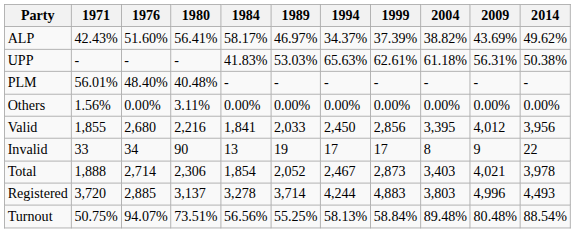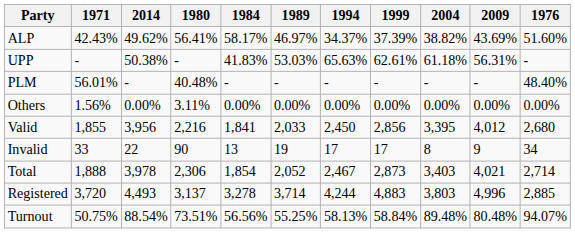 <table class="wikitable">
 <tr>
 <th>Party</th>
 <th>1971</th>
-<th>1976</th>
+<th>2014</th>
 <th>1980</th>
 <th>1984</th>
 <th>1989</th>
 <th>1994</th>
 <th>1999</th>
 <th>2004</th>
 <th>2009</th>
-<th>2014</th>
+<th>1976</th>
 </tr>
 <tr>
 <td>ALP</td>
 <td>42.43%</td>
-<td>51.60%</td>
+<td>49.62%</td>
 <td>56.41%</td>
 <td>58.17%</td>
 <td>46.97%</td>
 <td>34.37%</td>
 <td>37.39%</td>
 <td>38.82%</td>
 <td>43.69%</td>
-<td>49.62%</td>
+<td>51.60%</td>
 </tr>
 <tr>
 <td>UPP</td>
 <td>-</td>
-<td>-</td>
+<td>50.38%</td>
 <td>-</td>
 <td>41.83%</td>
 <td>53.03%</td>
 <td>65.63%</td>
 <td>62.61%</td>
 <td>61.18%</td>
 <td>56.31%</td>
-<td>50.38%</td>
+<td>-</td>
 </tr>
 <tr>
 <td>PLM</td>
 <td>56.01%</td>
-<td>48.40%</td>
+<td>-</td>
 <td>40.48%</td>
 <td>-</td>
 <td>-</td>
 <td>-</td>
 <td>-</td>
 <td>-</td>
 <td>-</td>
-<td>-</td>
+<td>48.40%</td>
 </tr>
 <tr>
 <td>Others</td>
 <td>1.56%</td>
 <td>0.00%</td>
 <td>3.11%</td>
 <td>0.00%</td>
 <td>0.00%</td>
 <td>0.00%</td>
 <td>0.00%</td>
 <td>0.00%</td>
 <td>0.00%</td>
 <td>0.00%</td>
 </tr>
 <tr>
 <td>Valid</td>
 <td>1,855</td>
-<td>2,680</td>
+<td>3,956</td>
 <td>2,216</td>
 <td>1,841</td>
 <td>2,033</td>
 <td>2,450</td>
 <td>2,856</td>
 <td>3,395</td>
 <td>4,012</td>
-<td>3,956</td>
+<td>2,680</td>
 </tr>
 <tr>
 <td>Invalid</td>
 <td>33</td>
-<td>34</td>
+<td>22</td>
 <td>90</td>
 <td>13</td>
 <td>19</td>
 <td>17</td>
 <td>17</td>
 <td>8</td>
 <td>9</td>
-<td>22</td>
+<td>34</td>
 </tr>
 <tr>
 <td>Total</td>
 <td>1,888</td>
-<td>2,714</td>
+<td>3,978</td>
 <td>2,306</td>
 <td>1,854</td>
 <td>2,052</td>
 <td>2,467</td>
 <td>2,873</td>
 <td>3,403</td>
 <td>4,021</td>
-<td>3,978</td>
+<td>2,714</td>
 </tr>
 <tr>
 <td>Registered</td>
 <td>3,720</td>
-<td>2,885</td>
+<td>4,493</td>
 <td>3,137</td>
 <td>3,278</td>
 <td>3,714</td>
 <td>4,244</td>
 <td>4,883</td>
 <td>3,803</td>
 <td>4,996</td>
-<td>4,493</td>
+<td>2,885</td>
 </tr>
 <tr>
 <td>Turnout</td>
 <td>50.75%</td>
-<td>94.07%</td>
+<td>88.54%</td>
 <td>73.51%</td>
 <td>56.56%</td>
 <td>55.25%</td>
 <td>58.13%</td>
 <td>58.84%</td>
 <td>89.48%</td>
 <td>80.48%</td>
-<td>88.54%</td>
+<td>94.07%</td>
 </tr>
 </table>
